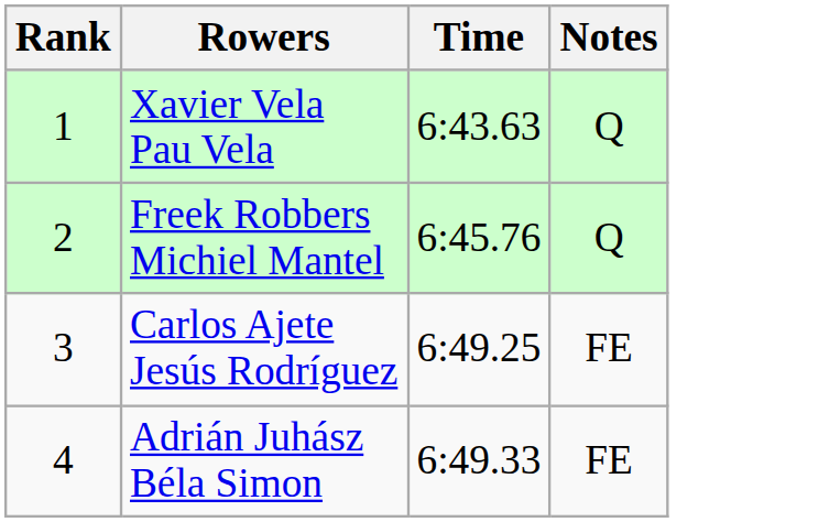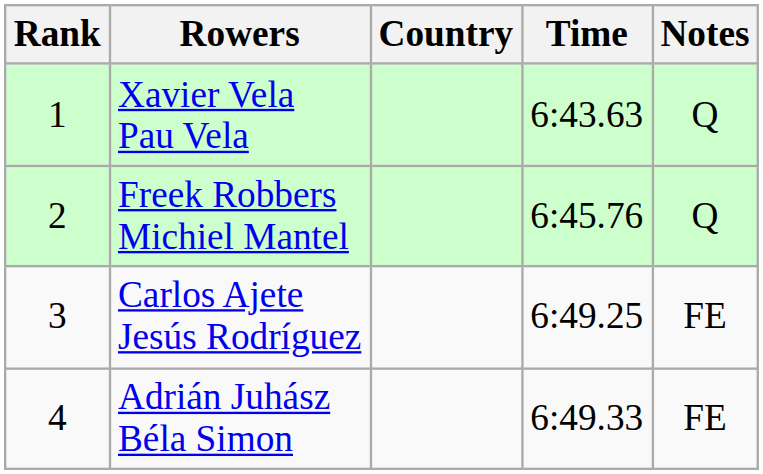 <table class="wikitable" style="text-align:center">
 <tr>
 <th>Rank</th>
 <th>Rowers</th>
+<th>Country</th>
 <th>Time</th>
 <th>Notes</th>
 </tr>
 <tr bgcolor=ccffcc>
 <td>1</td>
 <td align="left"><a href='#'>Xavier Vela</a><br><a href='#'>Pau Vela</a></td>
+<td align="left"></td>
 <td>6:43.63</td>
 <td>Q</td>
 </tr>
 <tr bgcolor=ccffcc>
 <td>2</td>
 <td align="left"><a href='#'>Freek Robbers</a><br><a href='#'>Michiel Mantel</a></td>
+<td align="left"></td>
 <td>6:45.76</td>
 <td>Q</td>
 </tr>
 <tr>
 <td>3</td>
 <td align="left"><a href='#'>Carlos Ajete</a><br><a href='#'>Jesús Rodríguez</a></td>
+<td align="left"></td>
 <td>6:49.25</td>
 <td>FE</td>
 </tr>
 <tr>
 <td>4</td>
 <td align="left"><a href='#'>Adrián Juhász</a><br><a href='#'>Béla Simon</a></td>
+<td align="left"></td>
 <td>6:49.33</td>
 <td>FE</td>
 </tr>
 </table>
